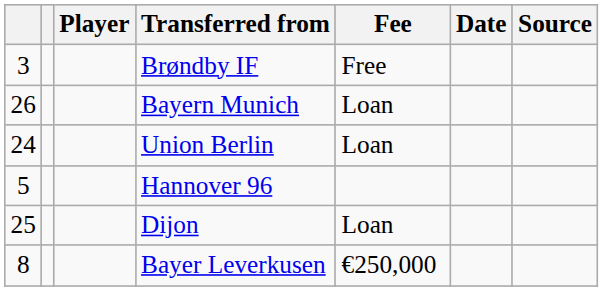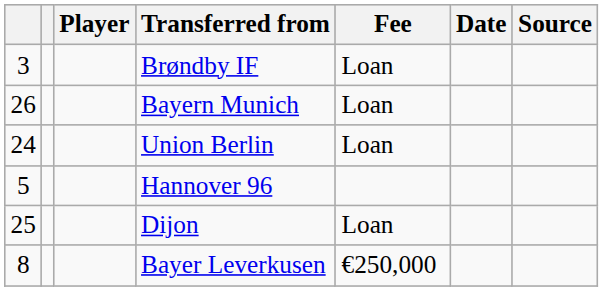 <table class="wikitable plainrowheaders sortable">
 <tr>
 <th></th>
 <th></th>
 <th scope="col">Player</th>
 <th>Transferred from</th>
 <th scope="col"; style="width: 65px;">Fee</th>
 <th scope="col">Date</th>
 <th scope="col">Source</th>
 </tr>
 <tr>
 <td align="center">3</td>
 <td align="center"></td>
 <td></td>
 <td> <a href='#'>Brøndby IF</a></td>
-<td>Free</td>
+<td>Loan</td>
 <td></td>
 <td></td>
 </tr>
 <tr>
 <td align="center">26</td>
 <td align="center"></td>
 <td></td>
 <td><a href='#'>Bayern Munich</a></td>
 <td>Loan</td>
 <td></td>
 <td></td>
 </tr>
 <tr>
 <td align="center">24</td>
 <td align="center"></td>
 <td></td>
 <td><a href='#'>Union Berlin</a></td>
 <td>Loan</td>
 <td></td>
 <td></td>
 </tr>
 <tr>
 <td align="center">5</td>
 <td align="center"></td>
 <td></td>
 <td><a href='#'>Hannover 96</a></td>
 <td></td>
 <td></td>
 <td></td>
 </tr>
 <tr>
 <td align="center">25</td>
 <td align="center"></td>
 <td></td>
 <td><a href='#'>Dijon</a></td>
 <td>Loan</td>
 <td></td>
 <td></td>
 </tr>
 <tr>
 <td align="center">8</td>
 <td align="center"></td>
 <td></td>
 <td><a href='#'>Bayer Leverkusen</a></td>
 <td>€250,000</td>
 <td></td>
 <td></td>
 </tr>
 </table>
